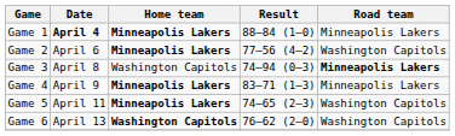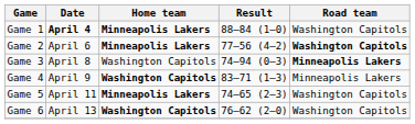 <table class="wikitable">
 <tr>
 <th>Game</th>
 <th>Date</th>
 <th>Home team</th>
 <th>Result</th>
 <th>Road team</th>
 </tr>
 <tr>
 <td>Game 1</td>
 <td><strong>April 4</strong></td>
 <td><strong>Minneapolis Lakers</strong></td>
 <td>88–84 (1–0)</td>
-<td>Minneapolis Lakers</td>
+<td>Washington Capitols</td>
 </tr>
 <tr>
 <td>Game 2</td>
 <td>April 6</td>
 <td><strong>Minneapolis Lakers</strong></td>
 <td>77–56 (4–2)</td>
-<td>Washington Capitols</td>
+<td><strong>Washington Capitols</strong></td>
 </tr>
 <tr>
 <td>Game 3</td>
 <td>April 8</td>
 <td>Washington Capitols</td>
 <td>74–94 (0–3)</td>
 <td><strong>Minneapolis Lakers</strong></td>
 </tr>
 <tr>
 <td>Game 4</td>
 <td>April 9</td>
-<td><strong>Minneapolis Lakers</strong></td>
+<td><strong>Washington Capitols</strong></td>
 <td>83–71 (1–3)</td>
 <td>Minneapolis Lakers</td>
 </tr>
 <tr>
 <td>Game 5</td>
 <td>April 11</td>
 <td><strong>Minneapolis Lakers</strong></td>
 <td>74–65 (2–3)</td>
 <td>Washington Capitols</td>
 </tr>
 <tr>
 <td>Game 6</td>
 <td>April 13</td>
 <td><strong>Washington Capitols</strong></td>
 <td>76–62 (2–0)</td>
 <td>Washington Capitols</td>
 </tr>
 <tr>
 </tr>
 </table>
